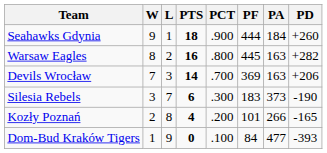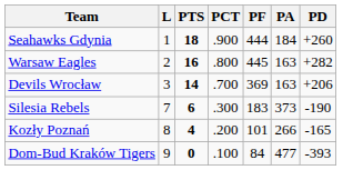 <table class="wikitable" border="1">
 <tr style="background:#efefef;">
 <th>Team</th>
-<th>W</th>
 <th>L</th>
 <th>PTS</th>
 <th>PCT</th>
 <th>PF</th>
 <th>PA</th>
 <th>PD</th>
 </tr>
 <tr style="text-align:center;">
 <td align="left"><a href='#'>Seahawks Gdynia</a></td>
-<td>9</td>
 <td>1</td>
 <td><strong>18</strong></td>
 <td>.900</td>
 <td>444</td>
 <td>184</td>
 <td>+260</td>
 </tr>
 <tr style="text-align:center;">
 <td align="left"><a href='#'>Warsaw Eagles</a></td>
-<td>8</td>
 <td>2</td>
 <td><strong>16</strong></td>
 <td>.800</td>
 <td>445</td>
 <td>163</td>
 <td>+282</td>
 </tr>
 <tr style="text-align:center;">
 <td align="left"><a href='#'>Devils Wrocław</a></td>
-<td>7</td>
 <td>3</td>
 <td><strong>14</strong></td>
 <td>.700</td>
 <td>369</td>
 <td>163</td>
 <td>+206</td>
 </tr>
 <tr style="text-align:center;">
 <td align="left"><a href='#'>Silesia Rebels</a></td>
-<td>3</td>
 <td>7</td>
 <td><strong>6</strong></td>
 <td>.300</td>
 <td>183</td>
 <td>373</td>
 <td>-190</td>
 </tr>
 <tr style="text-align:center;">
 <td align="left"><a href='#'>Kozły Poznań</a></td>
-<td>2</td>
 <td>8</td>
 <td><strong>4</strong></td>
 <td>.200</td>
 <td>101</td>
 <td>266</td>
 <td>-165</td>
 </tr>
 <tr style="text-align:center;">
 <td align="left"><a href='#'>Dom-Bud Kraków Tigers</a></td>
-<td>1</td>
 <td>9</td>
 <td><strong>0</strong></td>
 <td>.100</td>
 <td>84</td>
 <td>477</td>
 <td>-393</td>
 </tr>
 </table>
